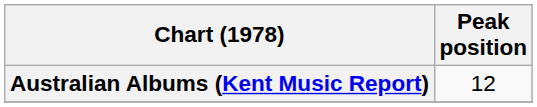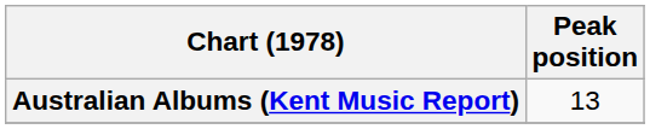 <table class="wikitable sortable plainrowheaders" style="text-align:center">
 <tr>
 <th scope="col">Chart (1978)</th>
 <th scope="col">Peak<br>position</th>
 </tr>
 <tr>
 <th scope="row">Australian Albums (<a href='#'>Kent Music Report</a>)</th>
-<td>12</td>
+<td>13</td>
 </tr>
 <tr>
 </tr>
 <tr>
 </tr>
 <tr>
 </tr>
 <tr>
 </tr>
 <tr>
 </tr>
 <tr>
 </tr>
 <tr>
 </tr>
 </table>
